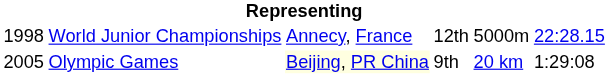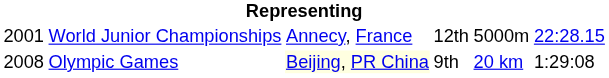 <table>
 <tr>
 <th colspan="6">Representing </th>
 </tr>
 <tr>
-<td>1998</td>
+<td>2001</td>
 <td><a href='#'>World Junior Championships</a></td>
 <td><a href='#'>Annecy</a>, <a href='#'>France</a></td>
 <td>12th</td>
 <td>5000m</td>
 <td><a href='#'>22:28.15</a></td>
 </tr>
 <tr>
-<td>2005</td>
+<td>2008</td>
 <td><a href='#'>Olympic Games</a></td>
 <td style="background: lightyellow;"><a href='#'>Beijing</a>, <a href='#'>PR China</a></td>
 <td>9th</td>
 <td><a href='#'>20 km</a></td>
 <td>1:29:08</td>
 </tr>
 </table>
